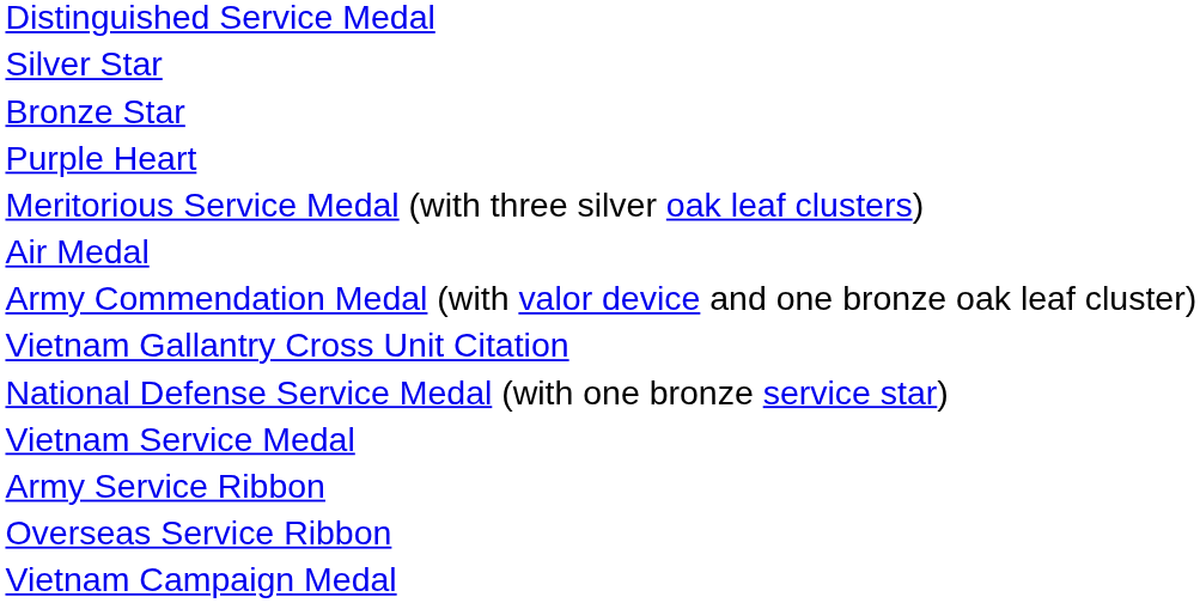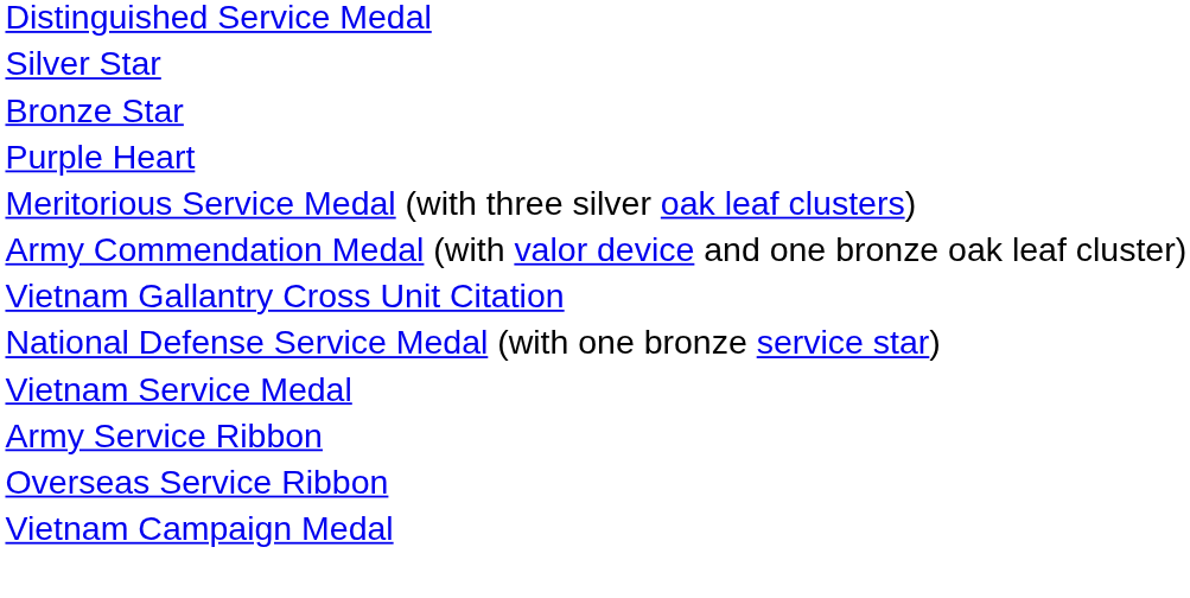 <table>
 <tr>
 <td></td>
 <td><a href='#'>Distinguished Service Medal</a></td>
 </tr>
 <tr>
 <td></td>
 <td><a href='#'>Silver Star</a></td>
 </tr>
 <tr>
 <td></td>
 <td><a href='#'>Bronze Star</a></td>
 </tr>
 <tr>
 <td></td>
 <td><a href='#'>Purple Heart</a></td>
 </tr>
 <tr>
 <td></td>
 <td><a href='#'>Meritorious Service Medal</a> (with three silver <a href='#'>oak leaf clusters</a>)</td>
-</tr>
-<tr>
-<td></td>
-<td><a href='#'>Air Medal</a></td>
 </tr>
 <tr>
 <td></td>
 <td><a href='#'>Army Commendation Medal</a> (with <a href='#'>valor device</a> and one bronze oak leaf cluster)</td>
 </tr>
 <tr>
 <td></td>
 <td><a href='#'>Vietnam Gallantry Cross Unit Citation</a></td>
 </tr>
 <tr>
 <td></td>
 <td><a href='#'>National Defense Service Medal</a> (with one bronze <a href='#'>service star</a>)</td>
 </tr>
 <tr>
 <td></td>
 <td><a href='#'>Vietnam Service Medal</a></td>
 </tr>
 <tr>
 <td></td>
 <td><a href='#'>Army Service Ribbon</a></td>
 </tr>
 <tr>
 <td></td>
 <td><a href='#'>Overseas Service Ribbon</a></td>
 </tr>
 <tr>
 <td></td>
 <td><a href='#'>Vietnam Campaign Medal</a></td>
 </tr>
 </table>
